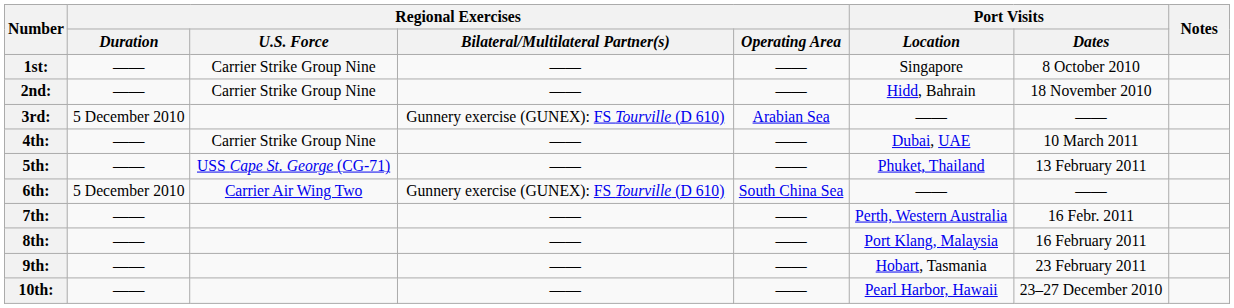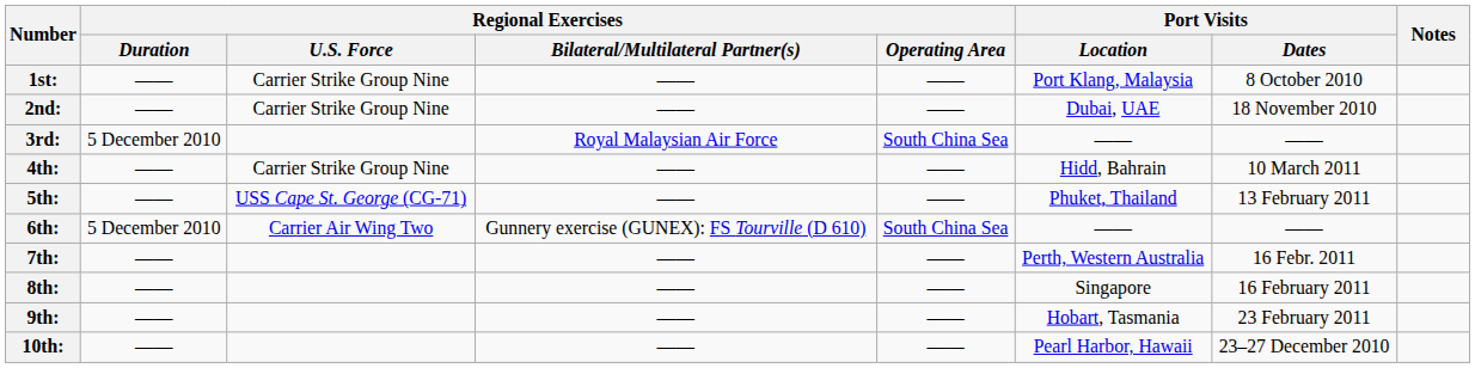 <table class="wikitable" style="text-align:center" width=99%>
 <tr>
 <th rowspan="2" width="5%">Number</th>
 <th colspan="4" align="center">Regional Exercises</th>
 <th colspan="2" align="center">Port Visits</th>
 <th rowspan="2" width="5%">Notes</th>
 </tr>
 <tr>
 <th align="center"><em>Duration</em></th>
 <th align="center"><em>U.S. Force</em></th>
 <th align="center"><em>Bilateral/Multilateral Partner(s)</em></th>
 <th align="center"><em>Operating Area</em></th>
 <th align="center"><em>Location</em></th>
 <th align="center"><em>Dates</em></th>
 </tr>
 <tr>
 <th>1st:</th>
 <td>——</td>
 <td>Carrier Strike Group Nine</td>
 <td>——</td>
 <td>——</td>
-<td>Singapore</td>
+<td><a href='#'>Port Klang, Malaysia</a></td>
 <td>8 October 2010</td>
 <td></td>
 </tr>
 <tr>
 <th>2nd:</th>
 <td>——</td>
 <td>Carrier Strike Group Nine</td>
 <td>——</td>
 <td>——</td>
-<td><a href='#'>Hidd</a>, Bahrain</td>
+<td><a href='#'>Dubai</a>, <a href='#'>UAE</a></td>
 <td>18 November 2010</td>
 <td></td>
 </tr>
 <tr>
 <th>3rd:</th>
 <td>5 December 2010</td>
 <td></td>
-<td>Gunnery exercise (GUNEX): <a href='#'>FS <em>Tourville</em> (D 610)</a></td>
-<td><a href='#'>Arabian Sea</a></td>
+<td><a href='#'>Royal Malaysian Air Force</a></td>
+<td><a href='#'>South China Sea</a></td>
 <td>——</td>
 <td>——</td>
 <td></td>
 </tr>
 <tr>
 <th>4th:</th>
 <td>——</td>
 <td>Carrier Strike Group Nine</td>
 <td>——</td>
 <td>——</td>
-<td><a href='#'>Dubai</a>, <a href='#'>UAE</a></td>
+<td><a href='#'>Hidd</a>, Bahrain</td>
 <td>10 March 2011</td>
 <td></td>
 </tr>
 <tr>
 <th>5th:</th>
 <td>——</td>
 <td><a href='#'>USS <em>Cape St. George</em> (CG-71)</a></td>
 <td>——</td>
 <td>——</td>
 <td><a href='#'>Phuket, Thailand</a></td>
 <td>13 February 2011</td>
 <td></td>
 </tr>
 <tr>
 <th>6th:</th>
 <td>5 December 2010</td>
 <td><a href='#'>Carrier Air Wing Two</a></td>
 <td>Gunnery exercise (GUNEX): <a href='#'>FS <em>Tourville</em> (D 610)</a></td>
 <td><a href='#'>South China Sea</a></td>
 <td>——</td>
 <td>——</td>
 <td></td>
 </tr>
 <tr>
 <th>7th:</th>
 <td>——</td>
 <td></td>
 <td>——</td>
 <td>——</td>
 <td><a href='#'>Perth, Western Australia</a></td>
 <td>16 Febr. 2011</td>
 <td></td>
 </tr>
 <tr>
 <th>8th:</th>
 <td>——</td>
 <td></td>
 <td>——</td>
 <td>——</td>
-<td><a href='#'>Port Klang, Malaysia</a></td>
+<td>Singapore</td>
 <td>16 February 2011</td>
 <td></td>
 </tr>
 <tr>
 <th>9th:</th>
 <td>——</td>
 <td></td>
 <td>——</td>
 <td>——</td>
 <td><a href='#'>Hobart</a>, Tasmania</td>
 <td>23 February 2011</td>
 <td></td>
 </tr>
 <tr>
 <th>10th:</th>
 <td>——</td>
 <td></td>
 <td>——</td>
 <td>——</td>
 <td><a href='#'>Pearl Harbor, Hawaii</a></td>
 <td>23–27 December 2010</td>
 <td></td>
 </tr>
 </table>
